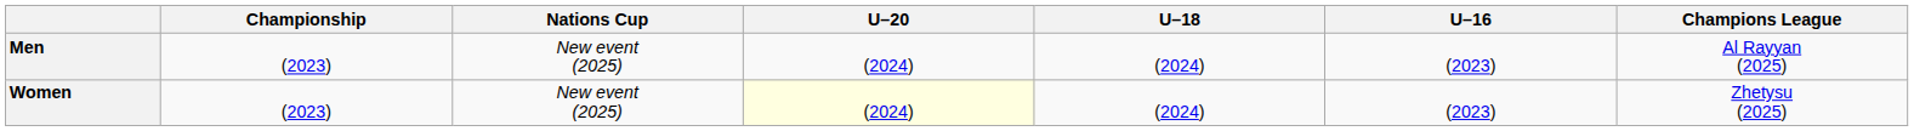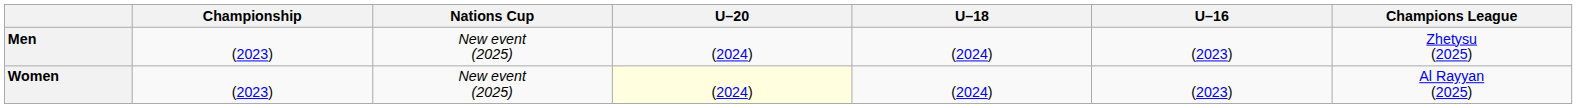 <table class="wikitable" style="font-size:90%; text-align:center; width:100%">
 <tr>
 <th style="width:8%"></th>
 <th style="width:15%">Championship</th>
 <th style="width:15%">Nations Cup</th>
 <th style="width:15%">U–20</th>
 <th style="width:15%">U–18</th>
 <th style="width:15%">U–16</th>
 <th style="width:15%">Champions League</th>
 </tr>
 <tr valign=top>
 <th style="text-align:left;">Men</th>
 <td><br>(<a href='#'>2023</a>)</td>
 <td><em>New event<br>(2025)</em></td>
 <td><br>(<a href='#'>2024</a>)</td>
 <td><br>(<a href='#'>2024</a>)</td>
 <td><br>(<a href='#'>2023</a>)</td>
-<td> <a href='#'>Al Rayyan</a><br>(<a href='#'>2025</a>)</td>
+<td> <a href='#'>Zhetysu</a><br>(<a href='#'>2025</a>)</td>
 </tr>
 <tr valign=top>
 <th style="text-align:left;">Women</th>
 <td><br>(<a href='#'>2023</a>)</td>
 <td><em>New event<br>(2025)</em></td>
 <td style="background: lightyellow;"><br>(<a href='#'>2024</a>)</td>
 <td><br>(<a href='#'>2024</a>)</td>
 <td><br>(<a href='#'>2023</a>)</td>
-<td> <a href='#'>Zhetysu</a><br>(<a href='#'>2025</a>)</td>
+<td> <a href='#'>Al Rayyan</a><br>(<a href='#'>2025</a>)</td>
 </tr>
 </table>
